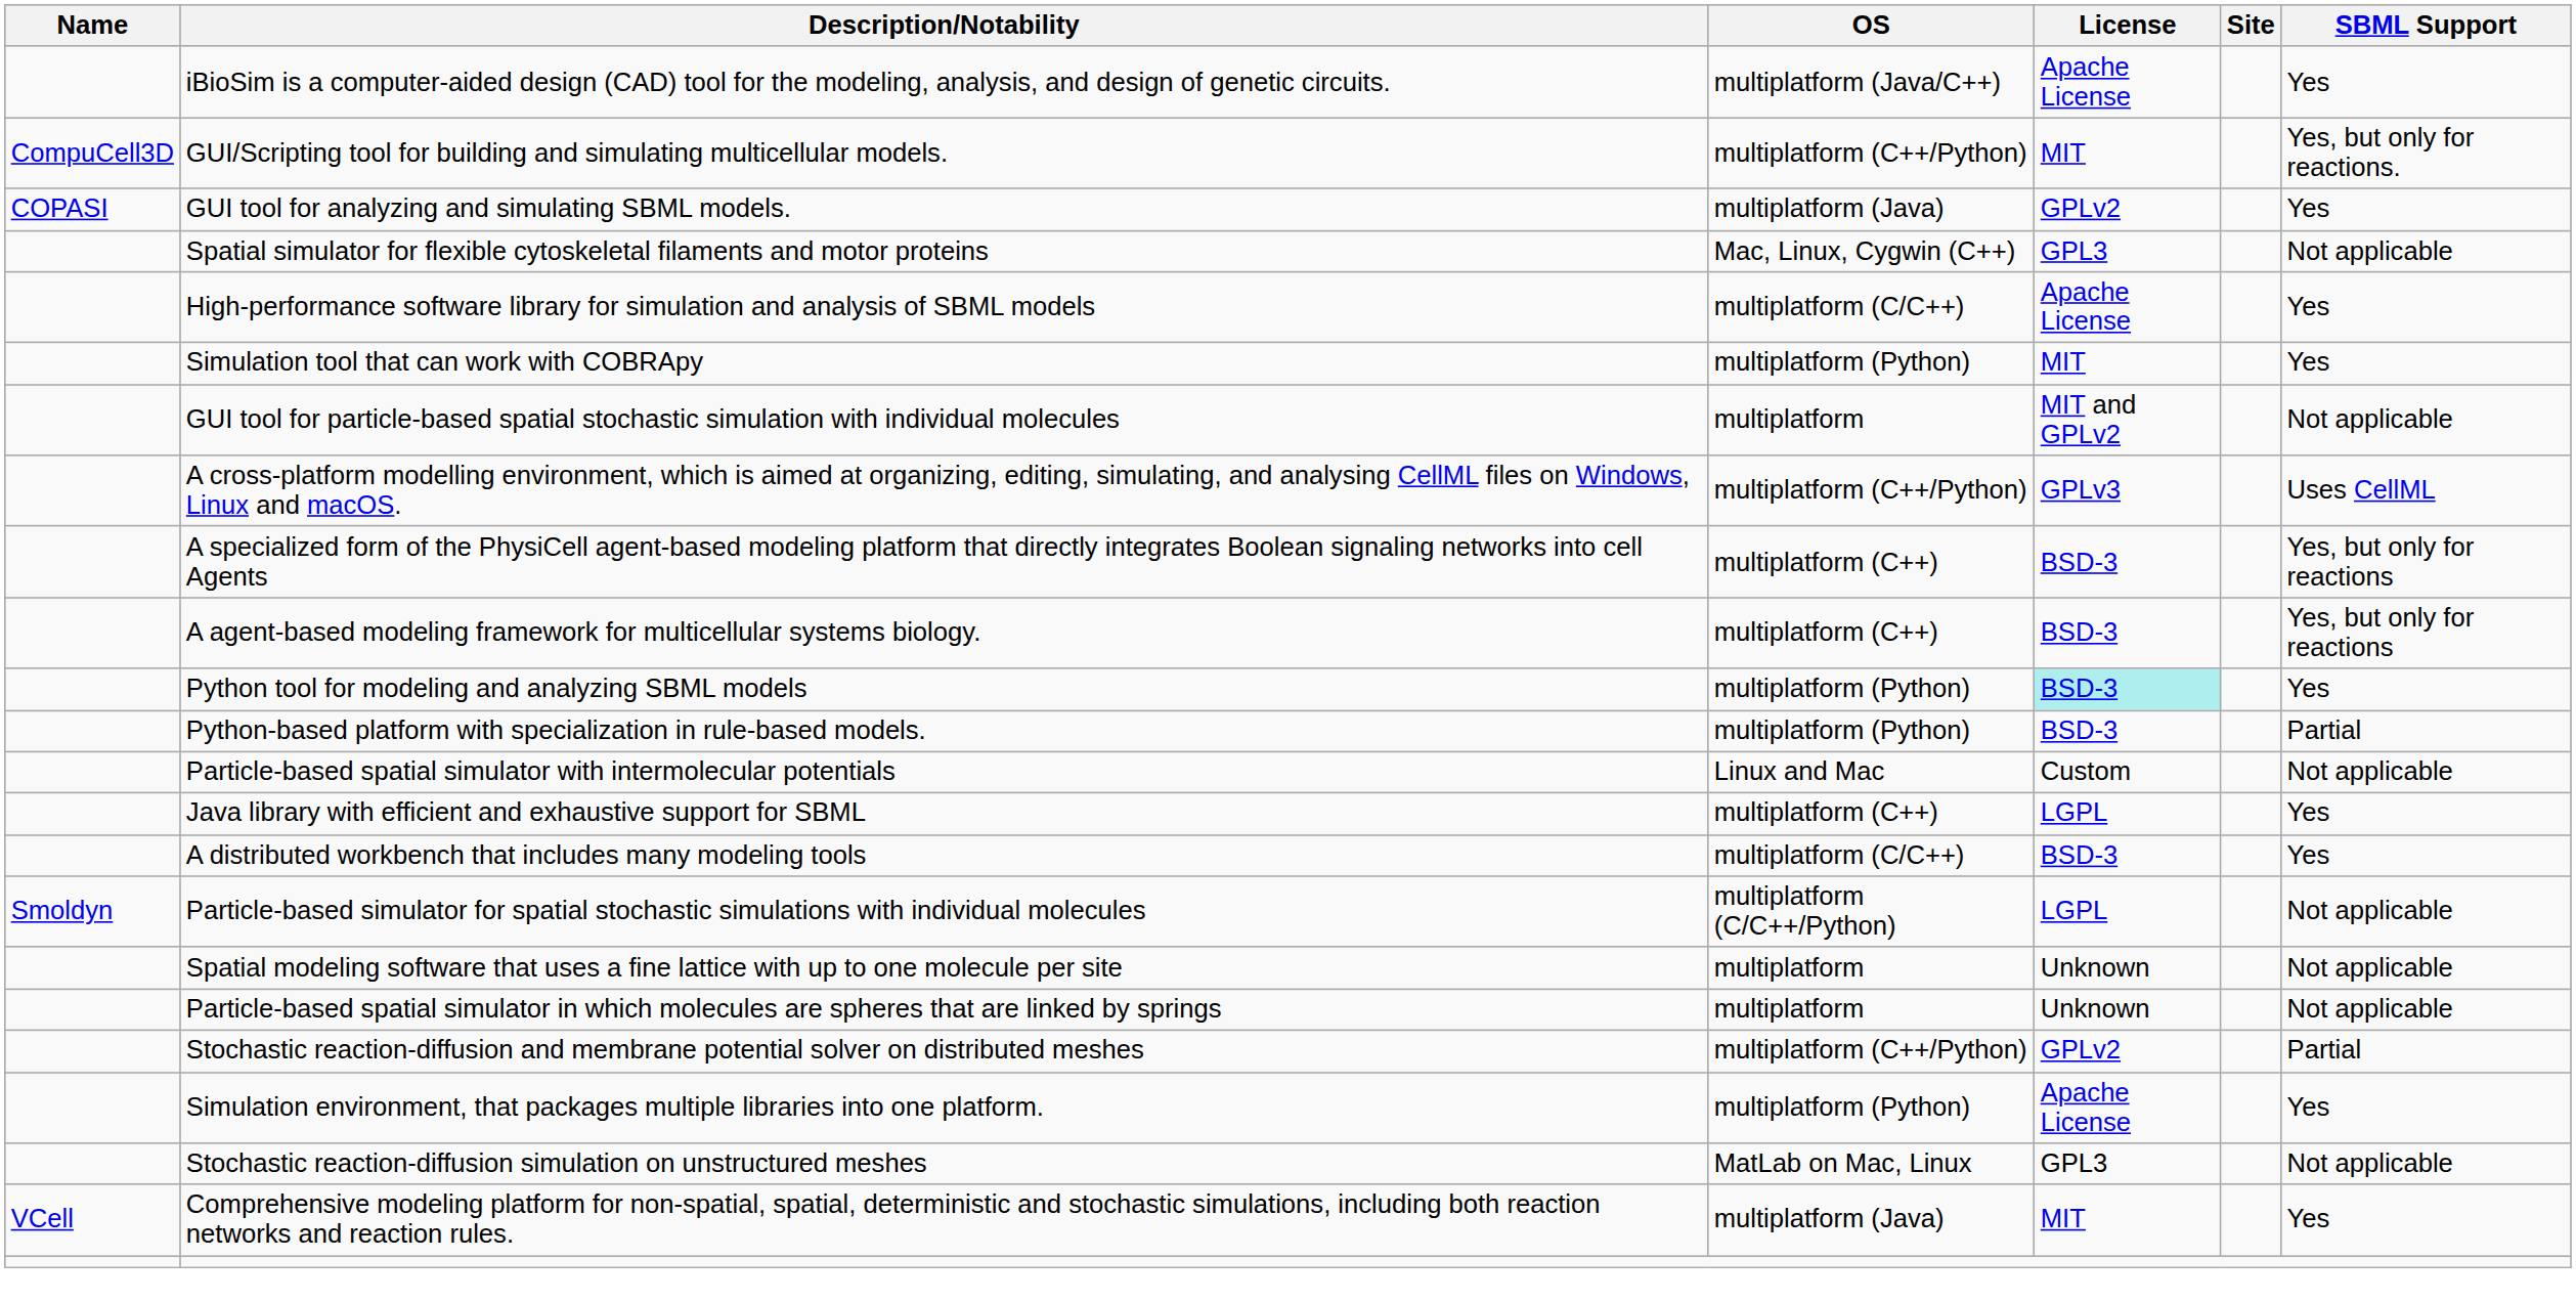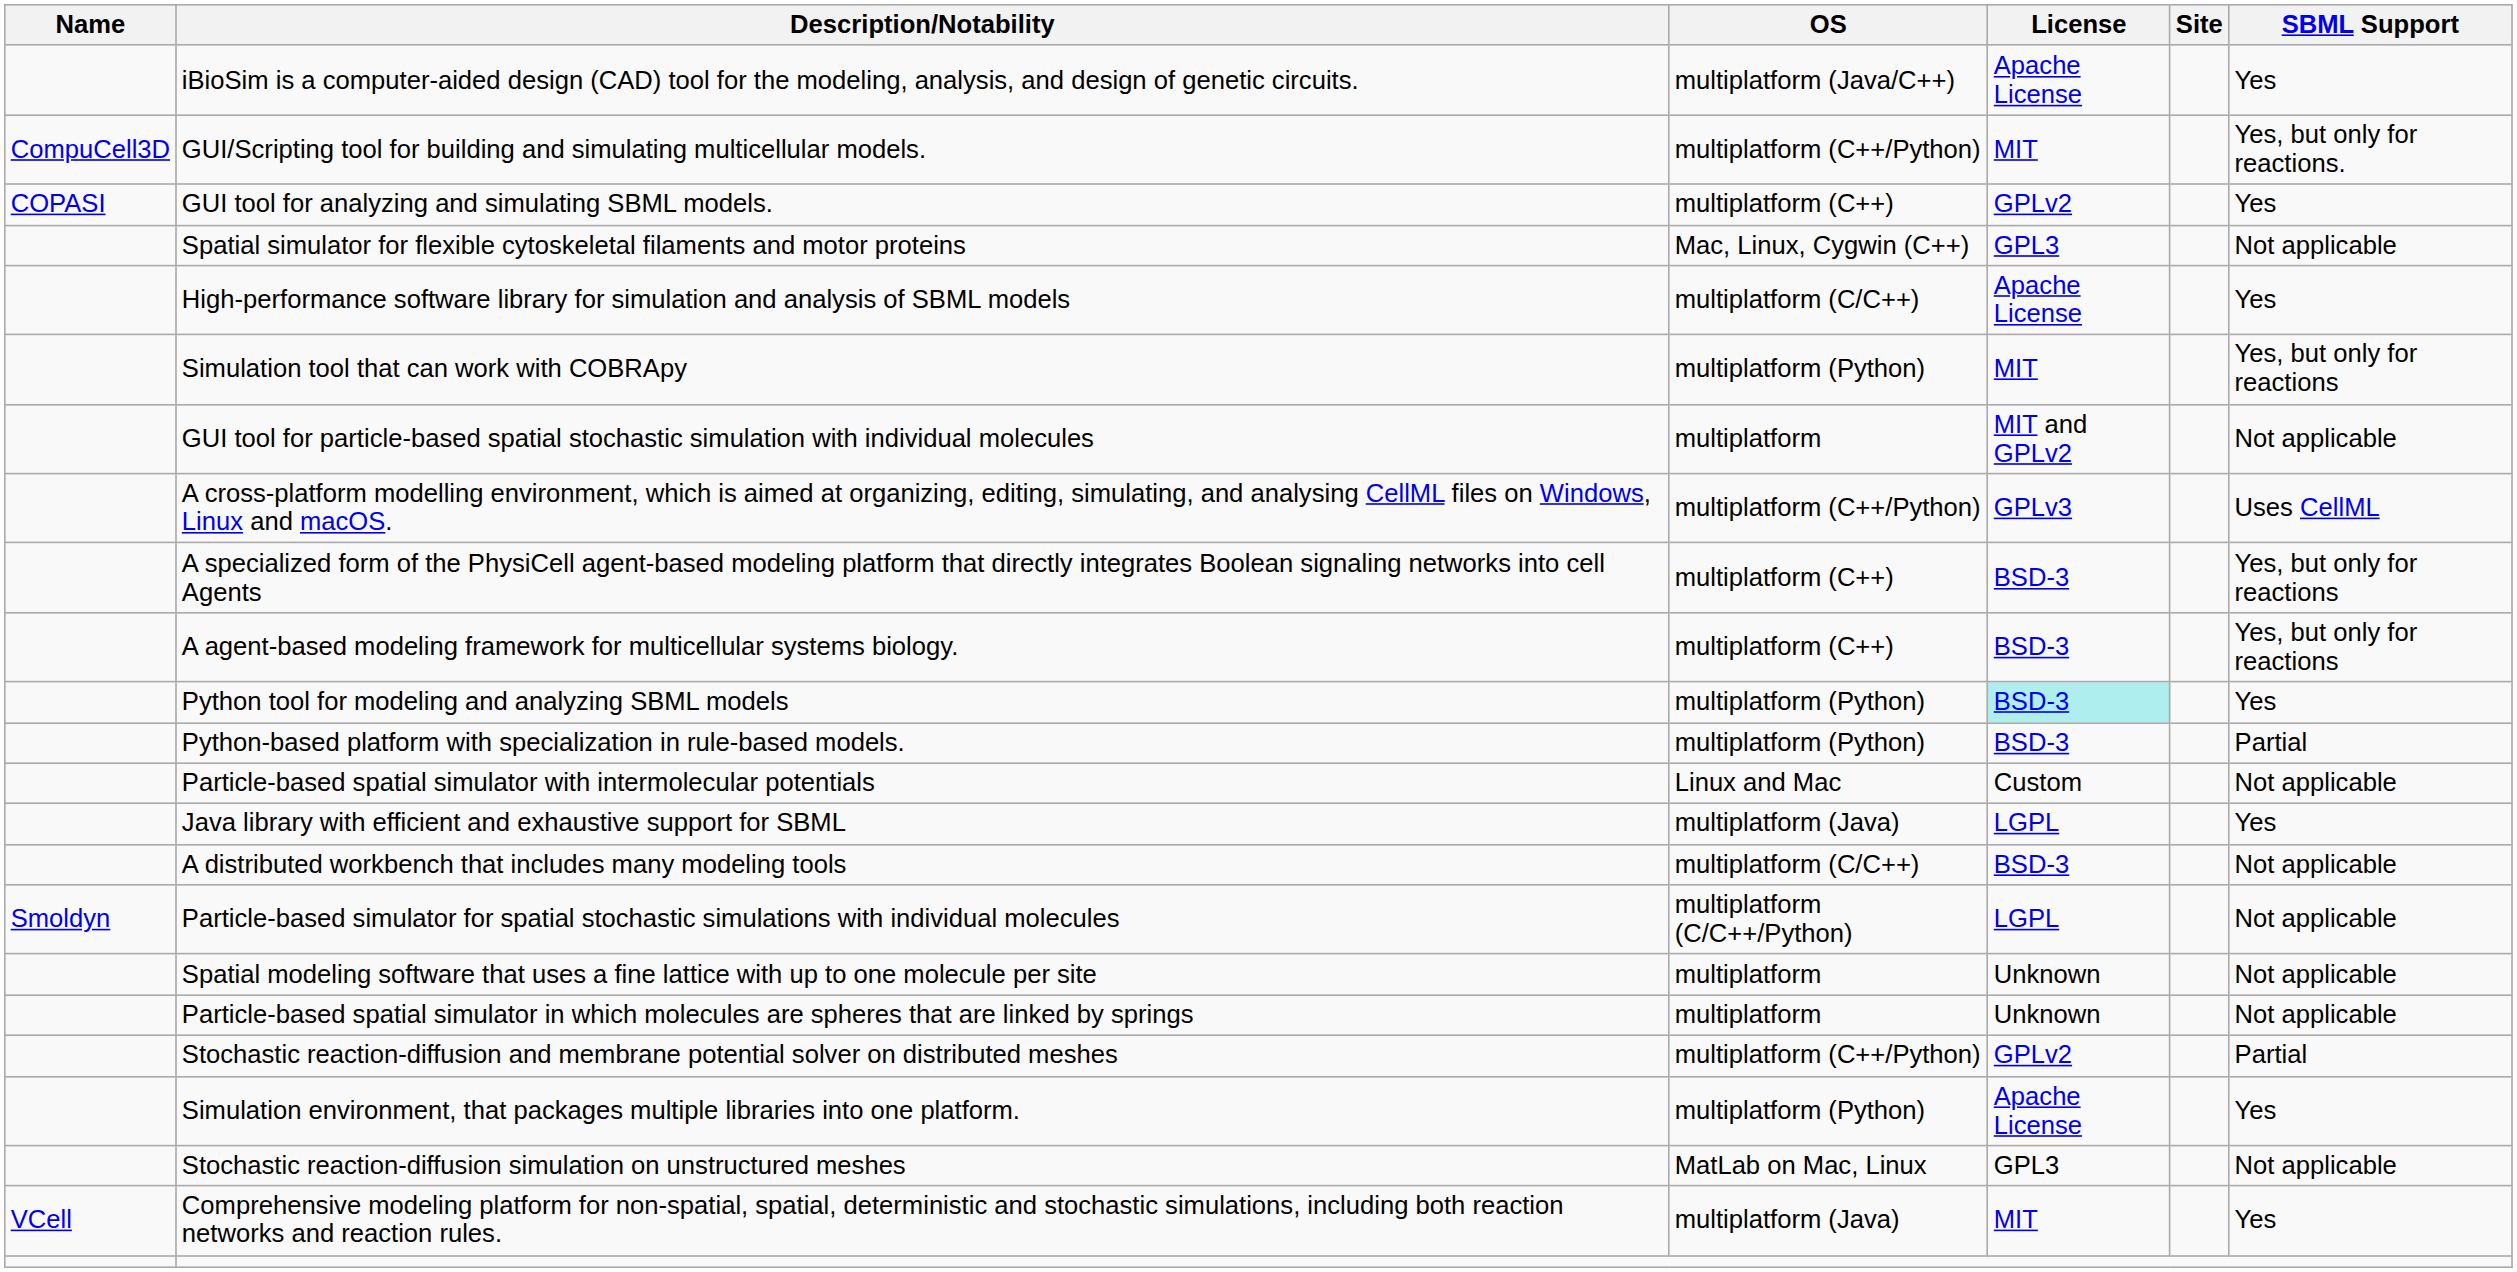 <table class="wikitable">
 <tr>
 <th>Name</th>
 <th>Description/Notability</th>
 <th>OS</th>
 <th>License</th>
 <th>Site</th>
 <th><a href='#'>SBML</a> Support</th>
 </tr>
 <tr>
 <td></td>
 <td>iBioSim is a computer-aided design (CAD) tool for the modeling, analysis, and design of genetic circuits.</td>
 <td>multiplatform (Java/C++)</td>
 <td><a href='#'>Apache License</a></td>
 <td></td>
 <td>Yes</td>
 </tr>
 <tr>
 <td><a href='#'>CompuCell3D</a></td>
 <td>GUI/Scripting tool for building and simulating multicellular models.</td>
 <td>multiplatform (C++/Python)</td>
 <td><a href='#'>MIT</a></td>
 <td></td>
 <td>Yes, but only for reactions.</td>
 </tr>
 <tr>
 <td><a href='#'>COPASI</a></td>
 <td>GUI tool for analyzing and simulating SBML models.</td>
-<td>multiplatform (Java)</td>
+<td>multiplatform (C++)</td>
 <td><a href='#'>GPLv2</a></td>
 <td></td>
 <td>Yes</td>
 </tr>
 <tr>
 <td></td>
 <td>Spatial simulator for flexible cytoskeletal filaments and motor proteins</td>
 <td>Mac, Linux, Cygwin (C++)</td>
 <td><a href='#'>GPL3</a></td>
 <td></td>
 <td>Not applicable</td>
 </tr>
 <tr>
 <td></td>
 <td>High-performance software library for simulation and analysis of SBML models</td>
 <td>multiplatform (C/C++)</td>
 <td><a href='#'>Apache License</a></td>
 <td></td>
 <td>Yes</td>
 </tr>
 <tr>
 <td></td>
 <td>Simulation tool   that can work with COBRApy</td>
 <td>multiplatform (Python)</td>
 <td><a href='#'>MIT</a></td>
 <td></td>
-<td>Yes</td>
+<td>Yes, but only for reactions</td>
 </tr>
 <tr>
 <td></td>
 <td>GUI tool for particle-based spatial stochastic simulation with individual molecules</td>
 <td>multiplatform</td>
 <td><a href='#'>MIT</a> and <a href='#'>GPLv2</a></td>
 <td></td>
 <td>Not applicable</td>
 </tr>
 <tr>
 <td></td>
 <td>A cross-platform modelling environment, which is aimed at organizing, editing, simulating, and analysing <a href='#'>CellML</a> files on <a href='#'>Windows</a>, <a href='#'>Linux</a> and <a href='#'>macOS</a>.</td>
 <td>multiplatform (C++/Python)</td>
 <td><a href='#'>GPLv3</a></td>
 <td></td>
 <td>Uses <a href='#'>CellML</a></td>
 </tr>
 <tr>
 <td></td>
 <td>A specialized form of the PhysiCell agent-based modeling platform that directly integrates Boolean signaling networks into cell Agents</td>
 <td>multiplatform (C++)</td>
 <td><a href='#'>BSD-3</a></td>
 <td></td>
 <td>Yes, but only for reactions</td>
 </tr>
 <tr>
 <td></td>
 <td>A agent-based modeling framework for multicellular systems biology.</td>
 <td>multiplatform (C++)</td>
 <td><a href='#'>BSD-3</a></td>
 <td></td>
 <td>Yes, but only for reactions</td>
 </tr>
 <tr>
 <td></td>
 <td>Python tool for modeling and analyzing SBML models</td>
 <td>multiplatform (Python)</td>
 <td style="background: paleturquoise;"><a href='#'>BSD-3</a></td>
 <td></td>
 <td>Yes</td>
 </tr>
 <tr>
 <td></td>
 <td>Python-based platform with specialization in rule-based models.</td>
 <td>multiplatform (Python)</td>
 <td><a href='#'>BSD-3</a></td>
 <td></td>
 <td>Partial</td>
 </tr>
 <tr>
 <td></td>
 <td>Particle-based spatial simulator with intermolecular potentials</td>
 <td>Linux and Mac</td>
 <td>Custom</td>
 <td></td>
 <td>Not applicable</td>
 </tr>
 <tr>
 <td></td>
 <td>Java library with efficient and exhaustive support for SBML</td>
-<td>multiplatform (C++)</td>
+<td>multiplatform (Java)</td>
 <td><a href='#'>LGPL</a></td>
 <td></td>
 <td>Yes</td>
 </tr>
 <tr>
 <td></td>
 <td>A distributed workbench that includes many modeling tools</td>
 <td>multiplatform (C/C++)</td>
 <td><a href='#'>BSD-3</a></td>
 <td></td>
-<td>Yes</td>
+<td>Not applicable</td>
 </tr>
 <tr>
 <td><a href='#'>Smoldyn</a></td>
 <td>Particle-based simulator for spatial stochastic simulations with individual molecules</td>
 <td>multiplatform (C/C++/Python)</td>
 <td><a href='#'>LGPL</a></td>
 <td></td>
 <td>Not applicable</td>
 </tr>
 <tr>
 <td></td>
 <td>Spatial modeling software that uses a fine lattice with up to one molecule per site</td>
 <td>multiplatform</td>
 <td>Unknown</td>
 <td></td>
 <td>Not applicable</td>
 </tr>
 <tr>
 <td></td>
 <td>Particle-based spatial simulator in which molecules are spheres that are linked by springs</td>
 <td>multiplatform</td>
 <td>Unknown</td>
 <td></td>
 <td>Not applicable</td>
 </tr>
 <tr>
 <td></td>
 <td>Stochastic reaction-diffusion and membrane potential solver on distributed meshes</td>
 <td>multiplatform (C++/Python)</td>
 <td><a href='#'>GPLv2</a></td>
 <td></td>
 <td>Partial </td>
 </tr>
 <tr>
 <td></td>
 <td>Simulation environment, that packages multiple libraries into one platform.</td>
 <td>multiplatform (Python)</td>
 <td><a href='#'>Apache License</a></td>
 <td></td>
 <td>Yes</td>
 </tr>
 <tr>
 <td></td>
 <td>Stochastic reaction-diffusion simulation on unstructured meshes</td>
 <td>MatLab on Mac, Linux</td>
 <td>GPL3</td>
 <td></td>
 <td>Not applicable</td>
 </tr>
 <tr>
 <td><a href='#'>VCell</a></td>
 <td>Comprehensive modeling platform for non-spatial, spatial, deterministic and stochastic simulations, including both reaction networks and reaction rules.</td>
 <td>multiplatform (Java)</td>
 <td><a href='#'>MIT</a></td>
 <td></td>
 <td>Yes</td>
 </tr>
 <tr>
 <td></td>
 </tr>
 </table>
